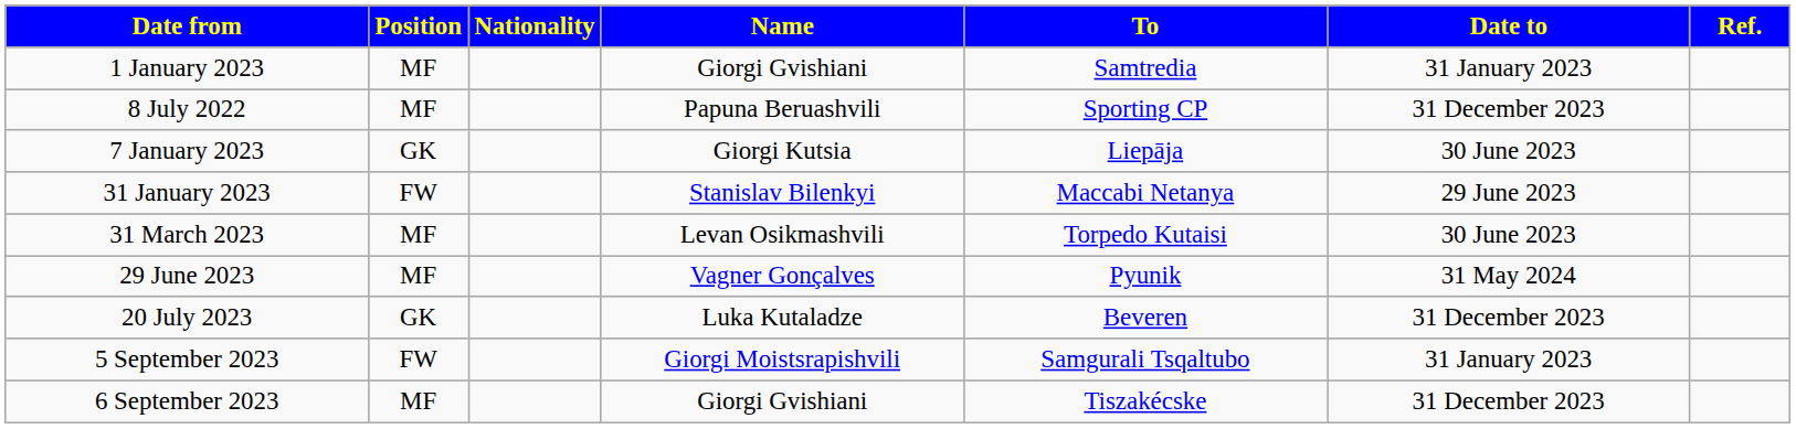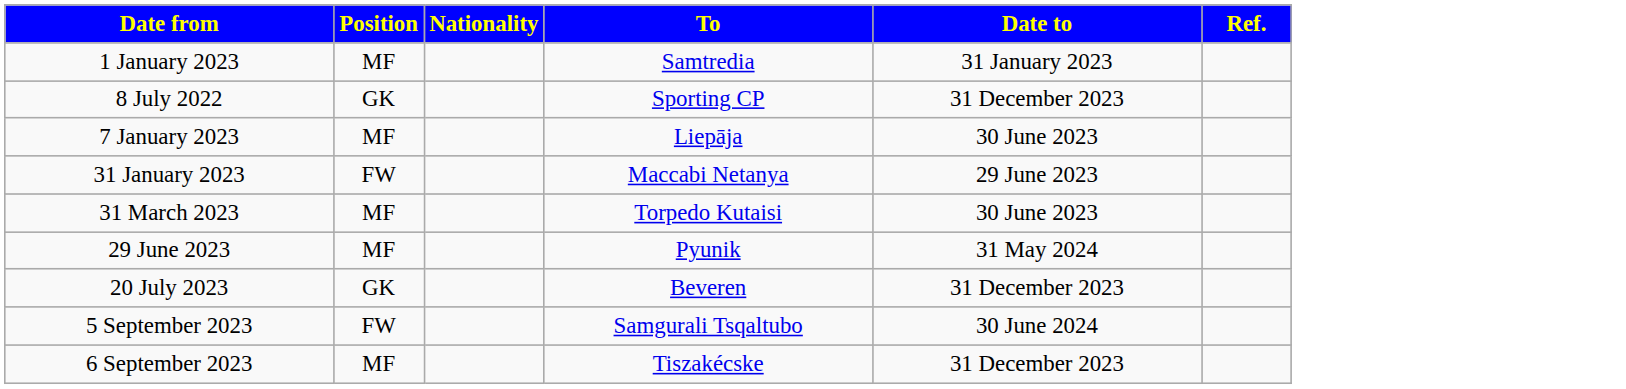 <table class="wikitable" style="text-align:center; font-size:90%; ">
 <tr>
 <th style="background:#0000FF; color:#ffff00; width:200px;">Date from</th>
 <th style="background:#0000FF; color:#ffff00; width:50px;">Position</th>
 <th style="background:#0000FF; color:#ffff00; width:50px;">Nationality</th>
-<th style="background:#0000FF; color:#ffff00; width:200px;">Name</th>
 <th style="background:#0000FF; color:#ffff00; width:200px;">To</th>
 <th style="background:#0000FF; color:#ffff00; width:200px;">Date to</th>
 <th style="background:#0000FF; color:#ffff00; width:50px;">Ref.</th>
 </tr>
 <tr>
 <td>1 January 2023</td>
 <td>MF</td>
 <td></td>
-<td>Giorgi Gvishiani</td>
 <td><a href='#'>Samtredia</a></td>
 <td>31 January 2023</td>
 <td></td>
 </tr>
 <tr>
 <td>8 July 2022</td>
-<td>MF</td>
+<td>GK</td>
 <td></td>
-<td>Papuna Beruashvili</td>
 <td><a href='#'>Sporting CP</a></td>
 <td>31 December 2023</td>
 <td></td>
 </tr>
 <tr>
 <td>7 January 2023</td>
-<td>GK</td>
+<td>MF</td>
 <td></td>
-<td>Giorgi Kutsia</td>
 <td><a href='#'>Liepāja</a></td>
 <td>30 June 2023</td>
 <td></td>
 </tr>
 <tr>
 <td>31 January 2023</td>
 <td>FW</td>
 <td></td>
-<td><a href='#'>Stanislav Bilenkyi</a></td>
 <td><a href='#'>Maccabi Netanya</a></td>
 <td>29 June 2023</td>
 <td></td>
 </tr>
 <tr>
 <td>31 March 2023</td>
 <td>MF</td>
 <td></td>
-<td>Levan Osikmashvili</td>
 <td><a href='#'>Torpedo Kutaisi</a></td>
 <td>30 June 2023</td>
 <td></td>
 </tr>
 <tr>
 <td>29 June 2023</td>
 <td>MF</td>
 <td></td>
-<td><a href='#'>Vagner Gonçalves</a></td>
 <td><a href='#'>Pyunik</a></td>
 <td>31 May 2024</td>
 <td></td>
 </tr>
 <tr>
 <td>20 July 2023</td>
 <td>GK</td>
 <td></td>
-<td>Luka Kutaladze</td>
 <td><a href='#'>Beveren</a></td>
 <td>31 December 2023</td>
 <td></td>
 </tr>
 <tr>
 <td>5 September 2023</td>
 <td>FW</td>
 <td></td>
-<td><a href='#'>Giorgi Moistsrapishvili</a></td>
 <td><a href='#'>Samgurali Tsqaltubo</a></td>
-<td>31 January 2023</td>
+<td>30 June 2024</td>
 <td></td>
 </tr>
 <tr>
 <td>6 September 2023</td>
 <td>MF</td>
 <td></td>
-<td>Giorgi Gvishiani</td>
 <td><a href='#'>Tiszakécske</a></td>
 <td>31 December 2023</td>
 <td></td>
 </tr>
 </table>
